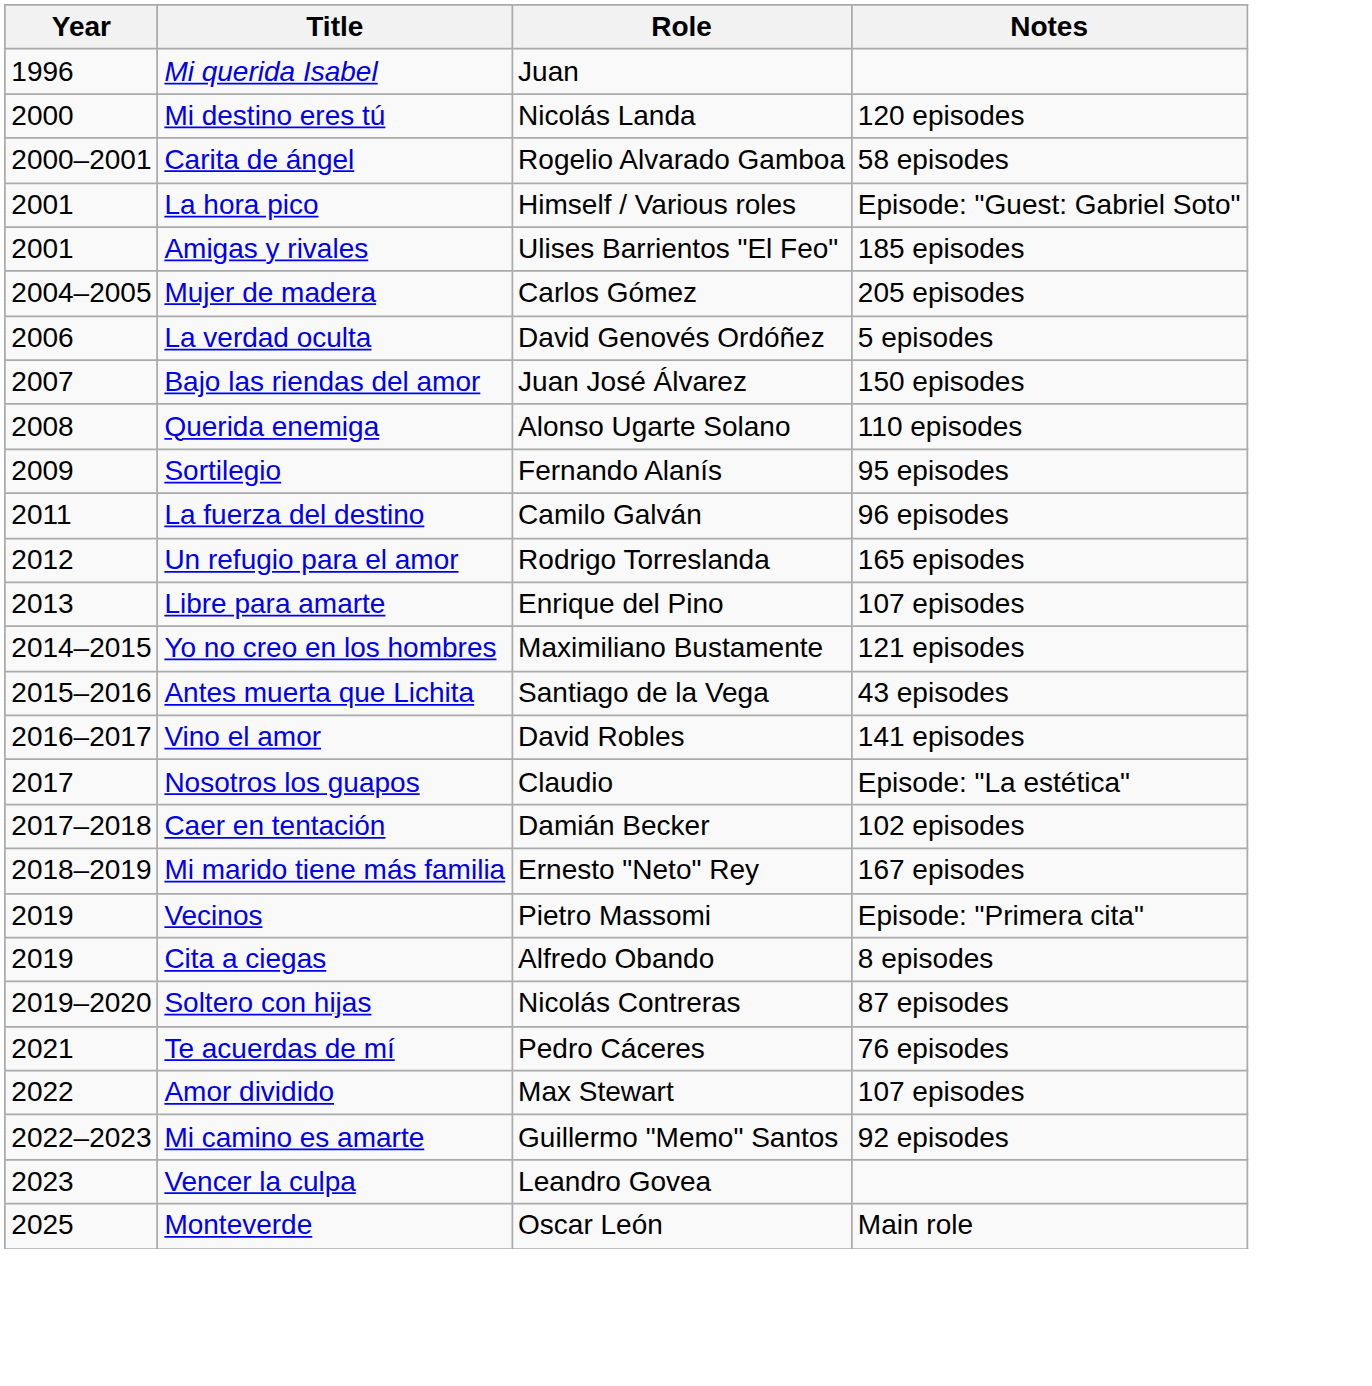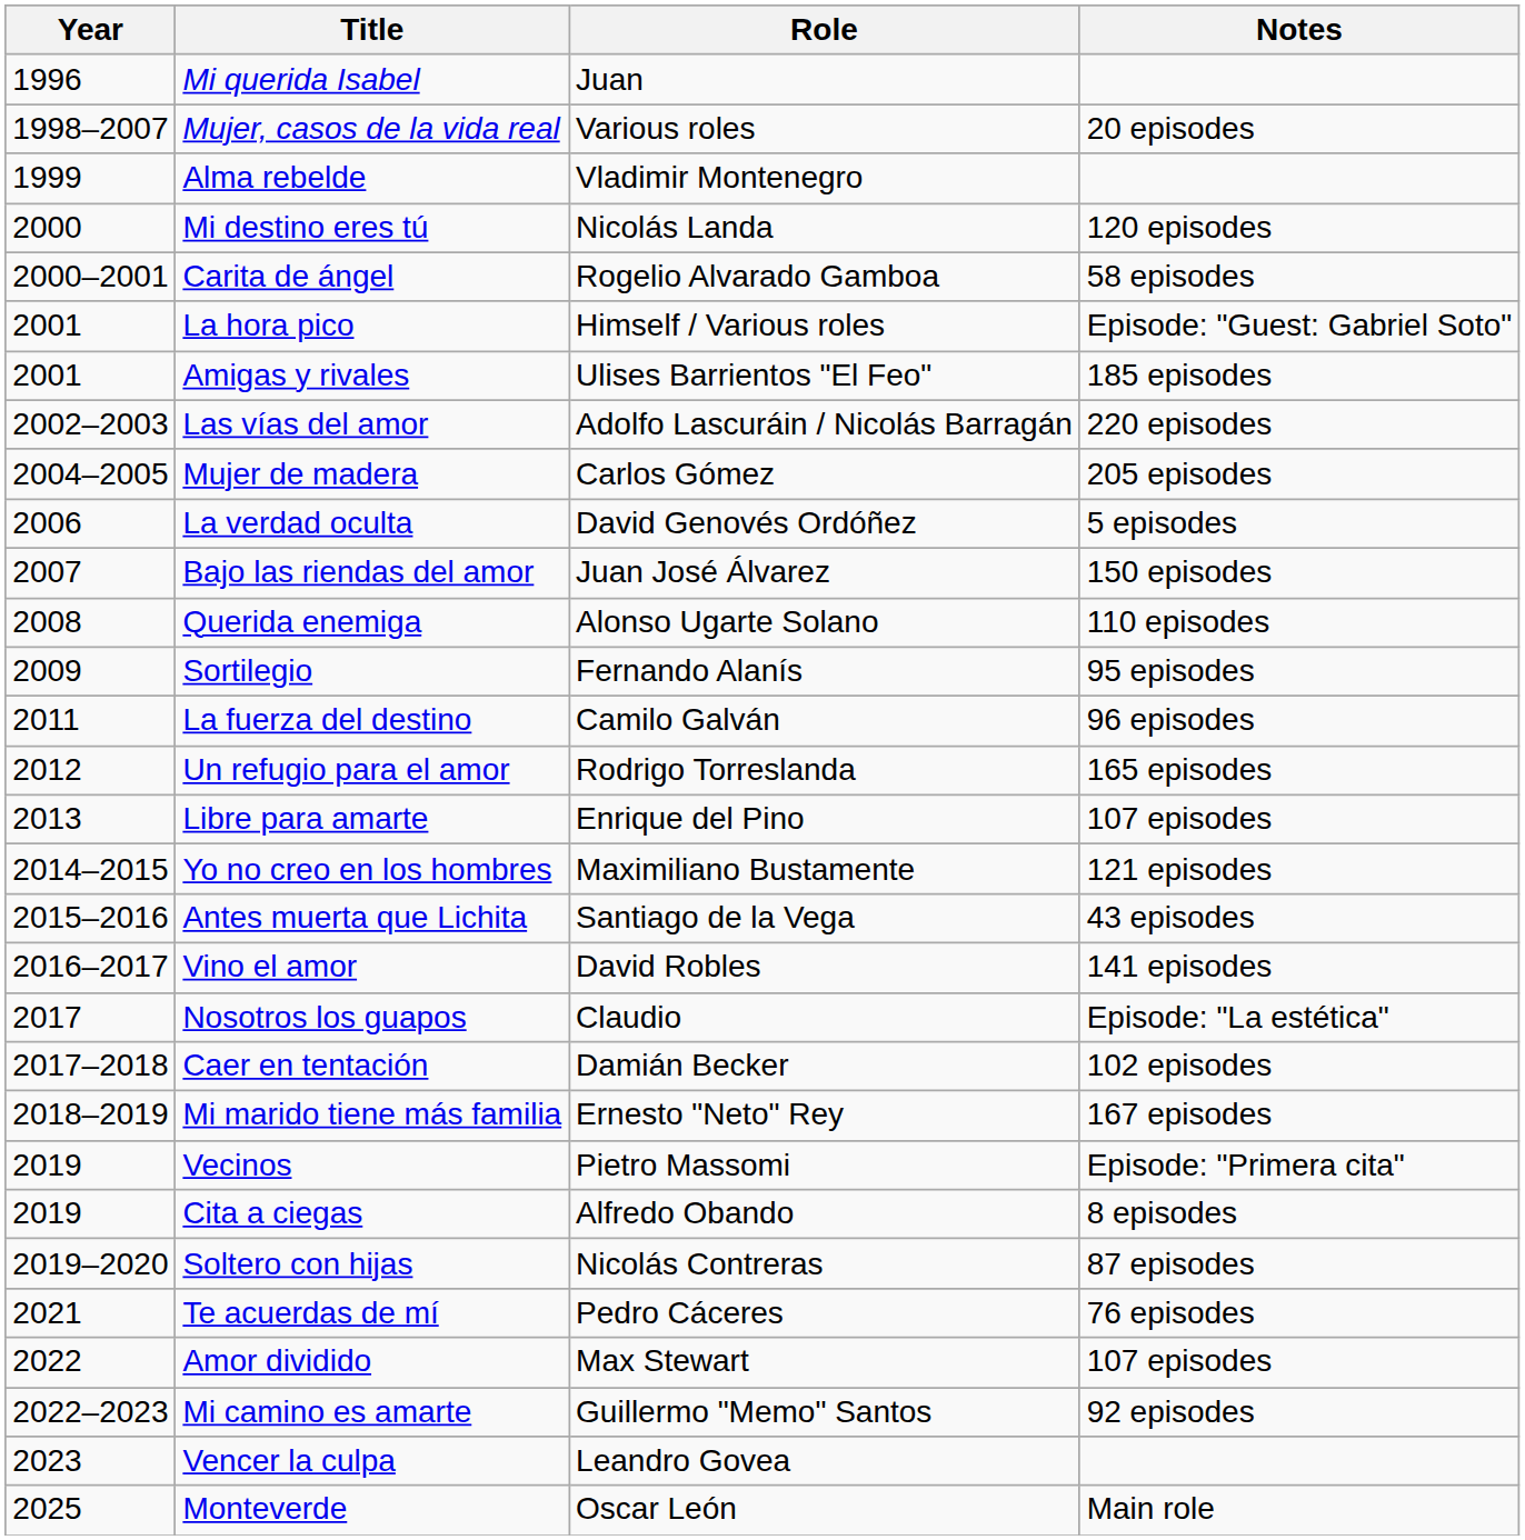 <table class="wikitable sortable">
 <tr>
 <th>Year</th>
 <th>Title</th>
 <th>Role</th>
 <th>Notes</th>
 </tr>
 <tr>
 <td>1996</td>
 <td><em><a href='#'>Mi querida Isabel</a></em></td>
 <td>Juan</td>
+<td></td>
+</tr>
+<tr>
+<td>1998–2007</td>
+<td><em><a href='#'>Mujer, casos de la vida real</a></td>
+<td>Various roles</td>
+<td>20 episodes</td>
+</tr>
+<tr>
+<td>1999</td>
+<td></em><a href='#'>Alma rebelde</a><em></td>
+<td>Vladimir Montenegro</td>
 <td></td>
 </tr>
 <tr>
 <td>2000</td>
 <td></em><a href='#'>Mi destino eres tú</a><em></td>
 <td>Nicolás Landa</td>
 <td>120 episodes</td>
 </tr>
 <tr>
 <td>2000–2001</td>
 <td></em><a href='#'>Carita de ángel</a><em></td>
 <td>Rogelio Alvarado Gamboa</td>
 <td>58 episodes</td>
 </tr>
 <tr>
 <td>2001</td>
 <td></em><a href='#'>La hora pico</a><em></td>
 <td>Himself / Various roles</td>
 <td>Episode: "Guest: Gabriel Soto"</td>
 </tr>
 <tr>
 <td>2001</td>
 <td></em><a href='#'>Amigas y rivales</a><em></td>
 <td>Ulises Barrientos "El Feo"</td>
 <td>185 episodes</td>
+</tr>
+<tr>
+<td>2002–2003</td>
+<td></em><a href='#'>Las vías del amor</a><em></td>
+<td>Adolfo Lascuráin / Nicolás Barragán</td>
+<td>220 episodes</td>
 </tr>
 <tr>
 <td>2004–2005</td>
 <td></em><a href='#'>Mujer de madera</a><em></td>
 <td>Carlos Gómez</td>
 <td>205 episodes</td>
 </tr>
 <tr>
 <td>2006</td>
 <td></em><a href='#'>La verdad oculta</a><em></td>
 <td>David Genovés Ordóñez</td>
 <td>5 episodes</td>
 </tr>
 <tr>
 <td>2007</td>
 <td></em><a href='#'>Bajo las riendas del amor</a><em></td>
 <td>Juan José Álvarez</td>
 <td>150 episodes</td>
 </tr>
 <tr>
 <td>2008</td>
 <td></em><a href='#'>Querida enemiga</a><em></td>
 <td>Alonso Ugarte Solano</td>
 <td>110 episodes</td>
 </tr>
 <tr>
 <td>2009</td>
 <td></em><a href='#'>Sortilegio</a><em></td>
 <td>Fernando Alanís</td>
 <td>95 episodes</td>
 </tr>
 <tr>
 <td>2011</td>
 <td></em><a href='#'>La fuerza del destino</a><em></td>
 <td>Camilo Galván</td>
 <td>96 episodes</td>
 </tr>
 <tr>
 <td>2012</td>
 <td></em><a href='#'>Un refugio para el amor</a><em></td>
 <td>Rodrigo Torreslanda</td>
 <td>165 episodes</td>
 </tr>
 <tr>
 <td>2013</td>
 <td></em><a href='#'>Libre para amarte</a><em></td>
 <td>Enrique del Pino</td>
 <td>107 episodes</td>
 </tr>
 <tr>
 <td>2014–2015</td>
 <td></em><a href='#'>Yo no creo en los hombres</a><em></td>
 <td>Maximiliano Bustamente</td>
 <td>121 episodes</td>
 </tr>
 <tr>
 <td>2015–2016</td>
 <td></em><a href='#'>Antes muerta que Lichita</a><em></td>
 <td>Santiago de la Vega</td>
 <td>43 episodes</td>
 </tr>
 <tr>
 <td>2016–2017</td>
 <td></em><a href='#'>Vino el amor</a><em></td>
 <td>David Robles</td>
 <td>141 episodes</td>
 </tr>
 <tr>
 <td>2017</td>
 <td></em><a href='#'>Nosotros los guapos</a><em></td>
 <td>Claudio</td>
 <td>Episode: "La estética"</td>
 </tr>
 <tr>
 <td>2017–2018</td>
 <td></em><a href='#'>Caer en tentación</a><em></td>
 <td>Damián Becker</td>
 <td>102 episodes</td>
 </tr>
 <tr>
 <td>2018–2019</td>
 <td></em><a href='#'>Mi marido tiene más familia</a><em></td>
 <td>Ernesto "Neto" Rey</td>
 <td>167 episodes</td>
 </tr>
 <tr>
 <td>2019</td>
 <td></em><a href='#'>Vecinos</a><em></td>
 <td>Pietro Massomi</td>
 <td>Episode: "Primera cita"</td>
 </tr>
 <tr>
 <td>2019</td>
 <td></em><a href='#'>Cita a ciegas</a><em></td>
 <td>Alfredo Obando</td>
 <td>8 episodes</td>
 </tr>
 <tr>
 <td>2019–2020</td>
 <td></em><a href='#'>Soltero con hijas</a><em></td>
 <td>Nicolás Contreras</td>
 <td>87 episodes</td>
 </tr>
 <tr>
 <td>2021</td>
 <td></em><a href='#'>Te acuerdas de mí</a><em></td>
 <td>Pedro Cáceres</td>
 <td>76 episodes</td>
 </tr>
 <tr>
 <td>2022</td>
 <td></em><a href='#'>Amor dividido</a><em></td>
 <td>Max Stewart</td>
 <td>107 episodes</td>
 </tr>
 <tr>
 <td>2022–2023</td>
 <td></em><a href='#'>Mi camino es amarte</a><em></td>
 <td>Guillermo "Memo" Santos</td>
 <td>92 episodes</td>
 </tr>
 <tr>
 <td>2023</td>
 <td></em><a href='#'>Vencer la culpa</a><em></td>
 <td>Leandro Govea</td>
 <td></td>
 </tr>
 <tr>
 <td>2025</td>
 <td></em><a href='#'>Monteverde</a><em></td>
 <td>Oscar León</td>
 <td>Main role</td>
 </tr>
 </table>
